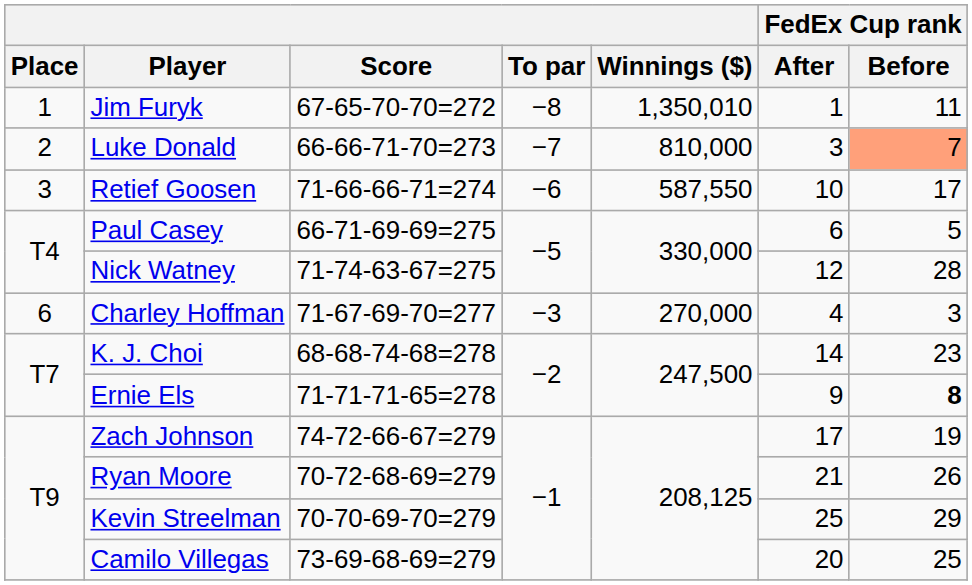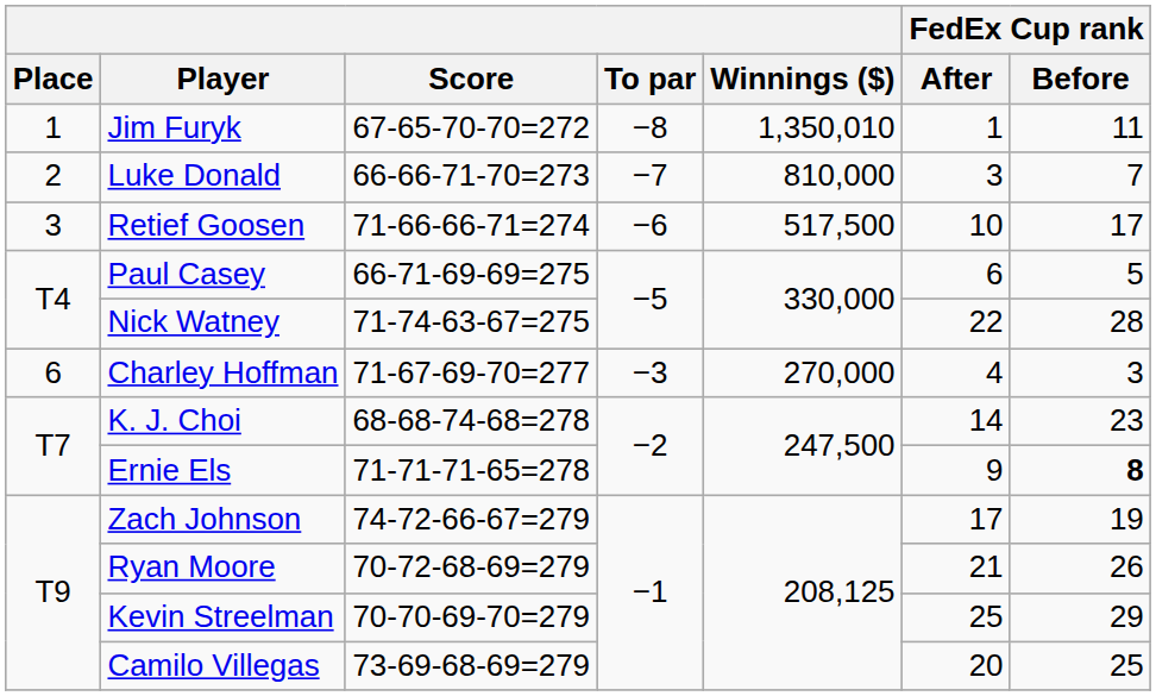 <table class=wikitable>
 <tr>
 <th colspan=5></th>
 <th colspan=2>FedEx Cup rank</th>
 </tr>
 <tr>
 <th>Place</th>
 <th>Player</th>
 <th>Score</th>
 <th>To par</th>
 <th>Winnings ($)</th>
 <th>After</th>
 <th>Before</th>
 </tr>
 <tr>
 <td align=center>1</td>
 <td> <a href='#'>Jim Furyk</a></td>
 <td>67-65-70-70=272</td>
 <td align=center>−8</td>
 <td align=right>1,350,010</td>
 <td align=right>1</td>
 <td align=right>11</td>
 </tr>
 <tr>
 <td align=center>2</td>
 <td> <a href='#'>Luke Donald</a></td>
 <td>66-66-71-70=273</td>
 <td align=center>−7</td>
 <td align=right>810,000</td>
 <td align=right>3</td>
-<td align=right style="background: lightsalmon;">7</td>
+<td align=right>7</td>
 </tr>
 <tr>
 <td align=center>3</td>
 <td> <a href='#'>Retief Goosen</a></td>
 <td>71-66-66-71=274</td>
 <td align=center>−6</td>
-<td align=right>587,550</td>
+<td align=right>517,500</td>
 <td align=right>10</td>
 <td align=right>17</td>
 </tr>
 <tr>
 <td align=center rowspan=2>T4</td>
 <td> <a href='#'>Paul Casey</a></td>
 <td>66-71-69-69=275</td>
 <td align=center rowspan=2>−5</td>
 <td align=right rowspan=2>330,000</td>
 <td align=right>6</td>
 <td align=right>5</td>
 </tr>
 <tr>
 <td> <a href='#'>Nick Watney</a></td>
 <td>71-74-63-67=275</td>
-<td align=right>12</td>
+<td align=right>22</td>
 <td align=right>28</td>
 </tr>
 <tr>
 <td align=center>6</td>
 <td> <a href='#'>Charley Hoffman</a></td>
 <td>71-67-69-70=277</td>
 <td align=center>−3</td>
 <td align=right>270,000</td>
 <td align=right>4</td>
 <td align=right>3</td>
 </tr>
 <tr>
 <td align=center rowspan=2>T7</td>
 <td> <a href='#'>K. J. Choi</a></td>
 <td>68-68-74-68=278</td>
 <td align=center rowspan=2>−2</td>
 <td align=right rowspan=2>247,500</td>
 <td align=right>14</td>
 <td align=right>23</td>
 </tr>
 <tr>
 <td> <a href='#'>Ernie Els</a></td>
 <td>71-71-71-65=278</td>
 <td align=right>9</td>
 <td align=right><strong>8</strong></td>
 </tr>
 <tr>
 <td align=center rowspan=4>T9</td>
 <td> <a href='#'>Zach Johnson</a></td>
 <td>74-72-66-67=279</td>
 <td align=center rowspan=4>−1</td>
 <td align=right rowspan=4>208,125</td>
 <td align=right>17</td>
 <td align=right>19</td>
 </tr>
 <tr>
 <td> <a href='#'>Ryan Moore</a></td>
 <td>70-72-68-69=279</td>
 <td align=right>21</td>
 <td align=right>26</td>
 </tr>
 <tr>
 <td> <a href='#'>Kevin Streelman</a></td>
 <td>70-70-69-70=279</td>
 <td align=right>25</td>
 <td align=right>29</td>
 </tr>
 <tr>
 <td> <a href='#'>Camilo Villegas</a></td>
 <td>73-69-68-69=279</td>
 <td align=right>20</td>
 <td align=right>25</td>
 </tr>
 </table>
